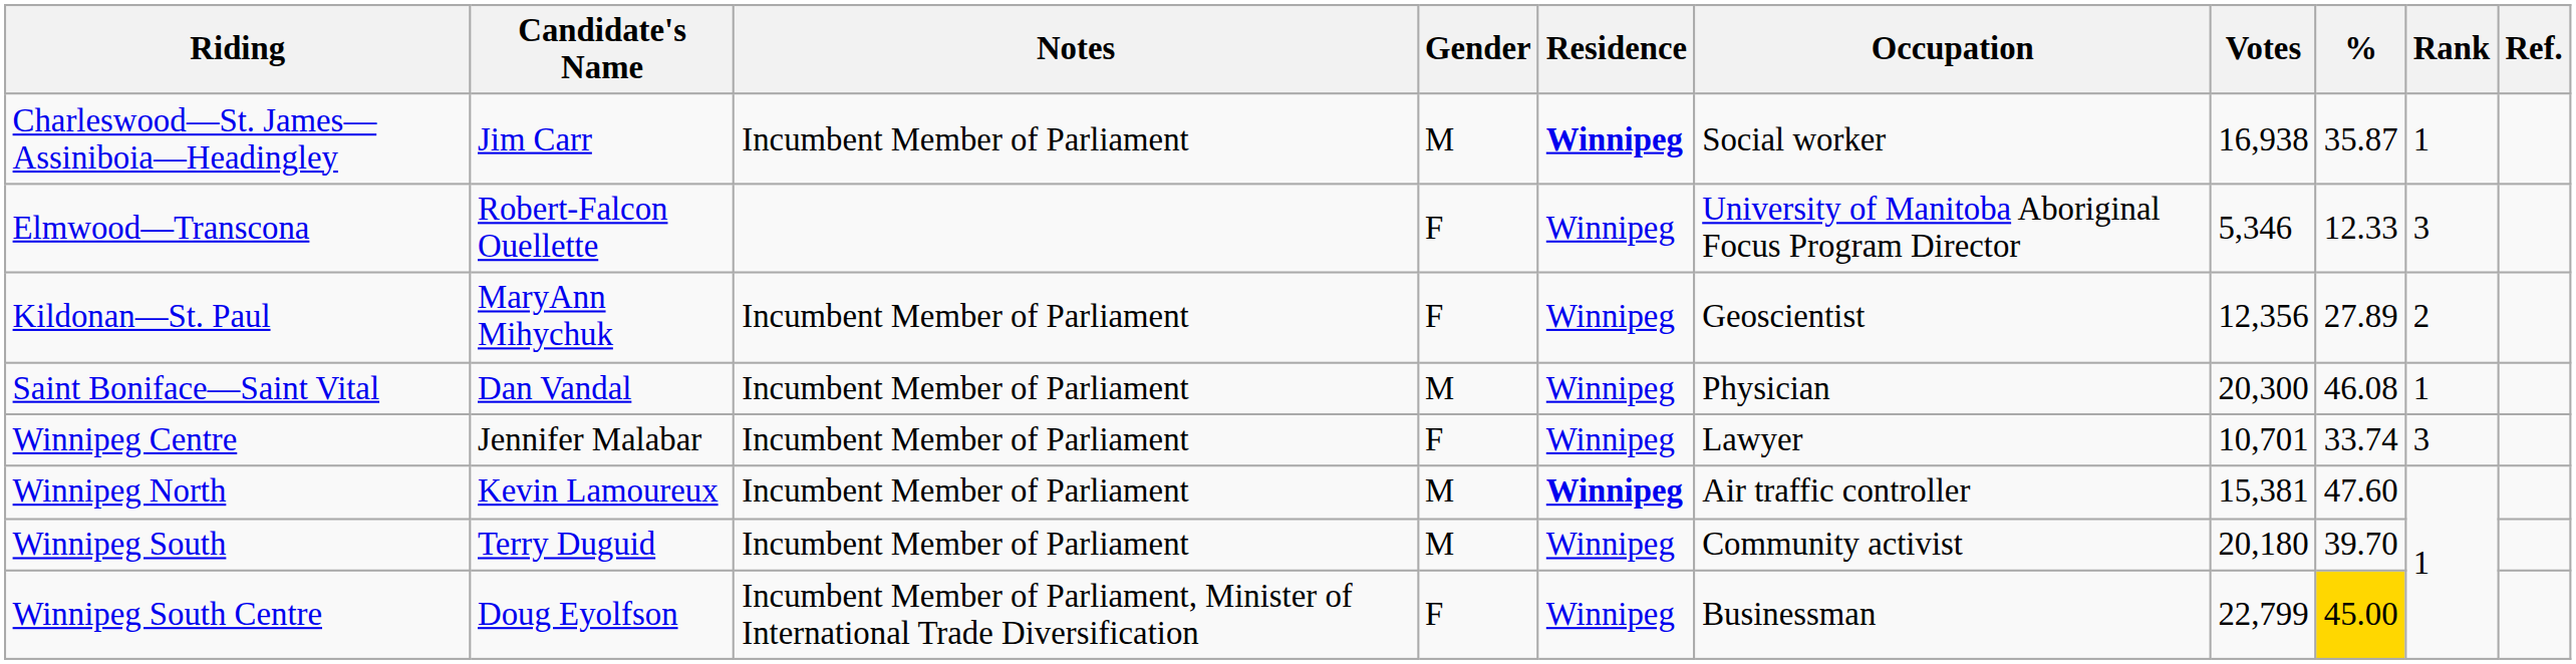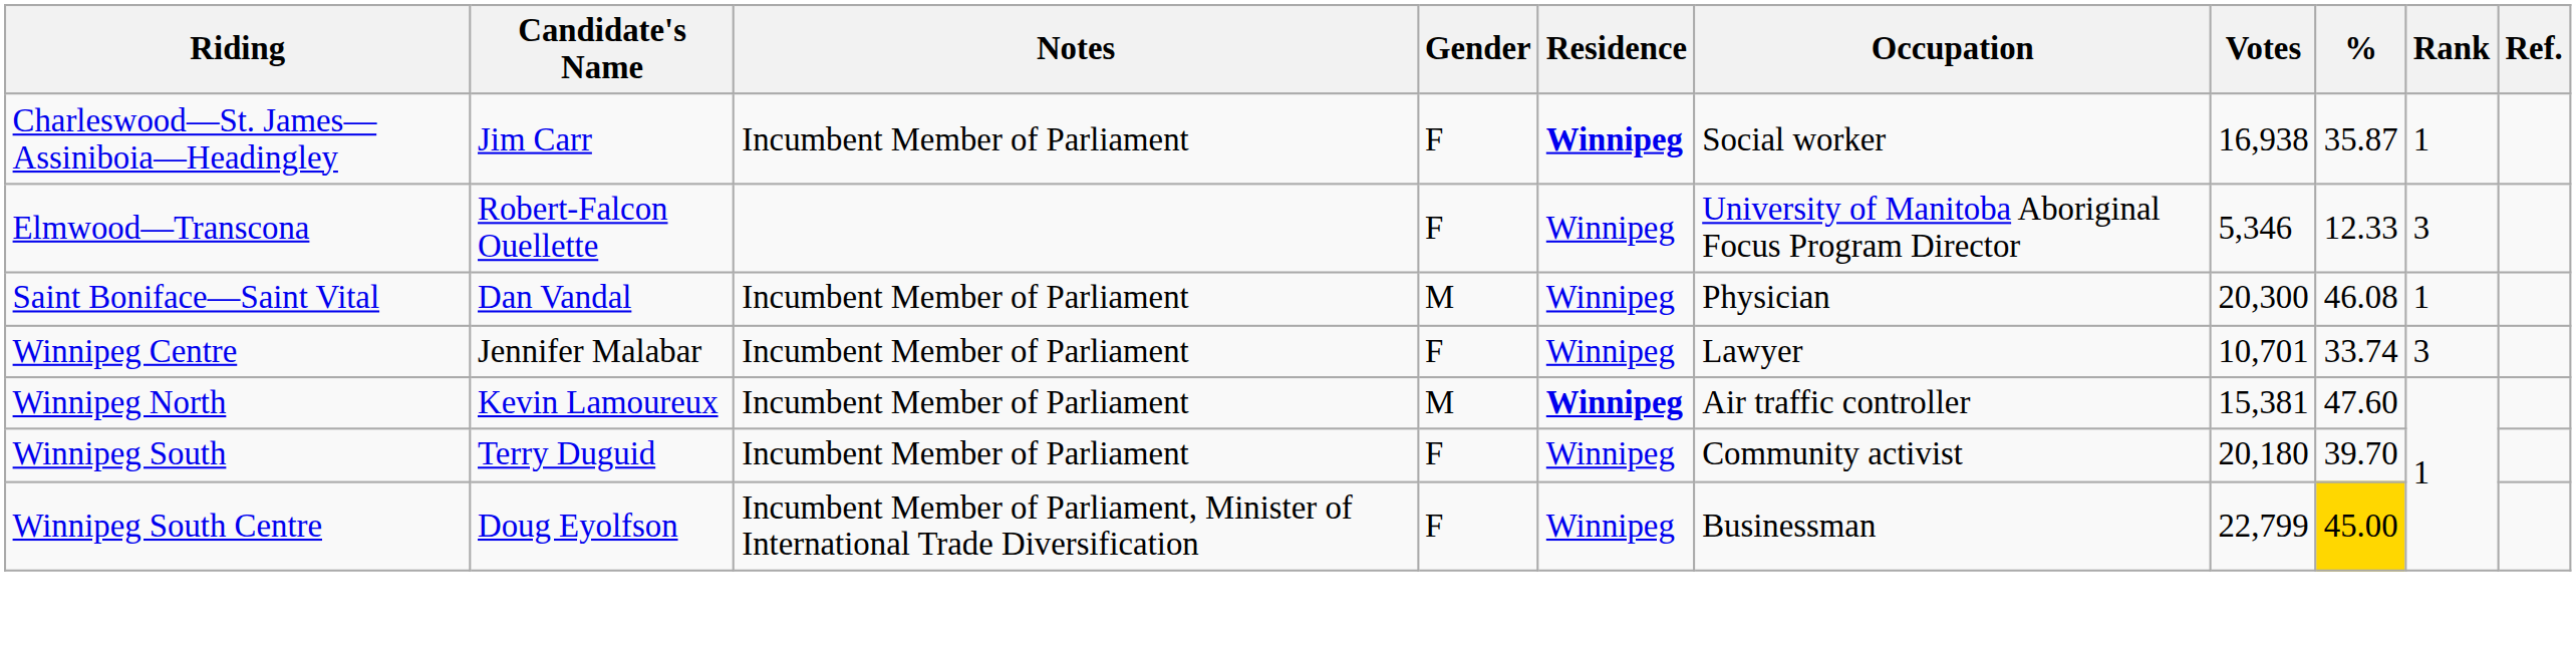 <table class="wikitable sortable">
 <tr>
 <th>Riding</th>
 <th>Candidate's Name</th>
 <th>Notes</th>
 <th>Gender</th>
 <th>Residence</th>
 <th>Occupation</th>
 <th>Votes</th>
 <th>%</th>
 <th>Rank</th>
 <th>Ref.</th>
 </tr>
 <tr>
 <td><a href='#'>Charleswood—St. James—Assiniboia—Headingley</a></td>
 <td><a href='#'>Jim Carr</a></td>
 <td>Incumbent Member of Parliament</td>
-<td>M</td>
+<td>F</td>
 <td><strong><a href='#'>Winnipeg</a></strong></td>
 <td>Social worker</td>
 <td>16,938</td>
 <td>35.87</td>
 <td>1</td>
 <td></td>
 </tr>
 <tr>
 <td><a href='#'>Elmwood—Transcona</a></td>
 <td><a href='#'>Robert-Falcon Ouellette</a></td>
 <td></td>
 <td>F</td>
 <td><a href='#'>Winnipeg</a></td>
 <td><a href='#'>University of Manitoba</a> Aboriginal Focus Program Director</td>
 <td>5,346</td>
 <td>12.33</td>
 <td>3</td>
-<td></td>
-</tr>
-<tr>
-<td><a href='#'>Kildonan—St. Paul</a></td>
-<td><a href='#'>MaryAnn Mihychuk</a></td>
-<td>Incumbent Member of Parliament</td>
-<td>F</td>
-<td><a href='#'>Winnipeg</a></td>
-<td>Geoscientist</td>
-<td>12,356</td>
-<td>27.89</td>
-<td>2</td>
 <td></td>
 </tr>
 <tr>
 <td><a href='#'>Saint Boniface—Saint Vital</a></td>
 <td><a href='#'>Dan Vandal</a></td>
 <td>Incumbent Member of Parliament</td>
 <td>M</td>
 <td><a href='#'>Winnipeg</a></td>
 <td>Physician</td>
 <td>20,300</td>
 <td>46.08</td>
 <td>1</td>
 <td></td>
 </tr>
 <tr>
 <td><a href='#'>Winnipeg Centre</a></td>
 <td>Jennifer Malabar</td>
 <td>Incumbent Member of Parliament</td>
 <td>F</td>
 <td><a href='#'>Winnipeg</a></td>
 <td>Lawyer</td>
 <td>10,701</td>
 <td>33.74</td>
 <td>3</td>
 <td></td>
 </tr>
 <tr>
 <td><a href='#'>Winnipeg North</a></td>
 <td><a href='#'>Kevin Lamoureux</a></td>
 <td>Incumbent Member of Parliament</td>
 <td>M</td>
 <td><strong><a href='#'>Winnipeg</a></strong></td>
 <td>Air traffic controller</td>
 <td>15,381</td>
 <td>47.60</td>
 <td rowspan="3">1</td>
 <td></td>
 </tr>
 <tr>
 <td><a href='#'>Winnipeg South</a></td>
 <td><a href='#'>Terry Duguid</a></td>
 <td>Incumbent Member of Parliament</td>
-<td>M</td>
+<td>F</td>
 <td><a href='#'>Winnipeg</a></td>
 <td>Community activist</td>
 <td>20,180</td>
 <td>39.70</td>
 <td></td>
 </tr>
 <tr>
 <td><a href='#'>Winnipeg South Centre</a></td>
 <td><a href='#'>Doug Eyolfson</a></td>
 <td>Incumbent Member of Parliament, Minister of International Trade Diversification</td>
 <td>F</td>
 <td><a href='#'>Winnipeg</a></td>
 <td>Businessman</td>
 <td>22,799</td>
 <td style="background: gold;">45.00</td>
 <td></td>
 </tr>
 </table>
